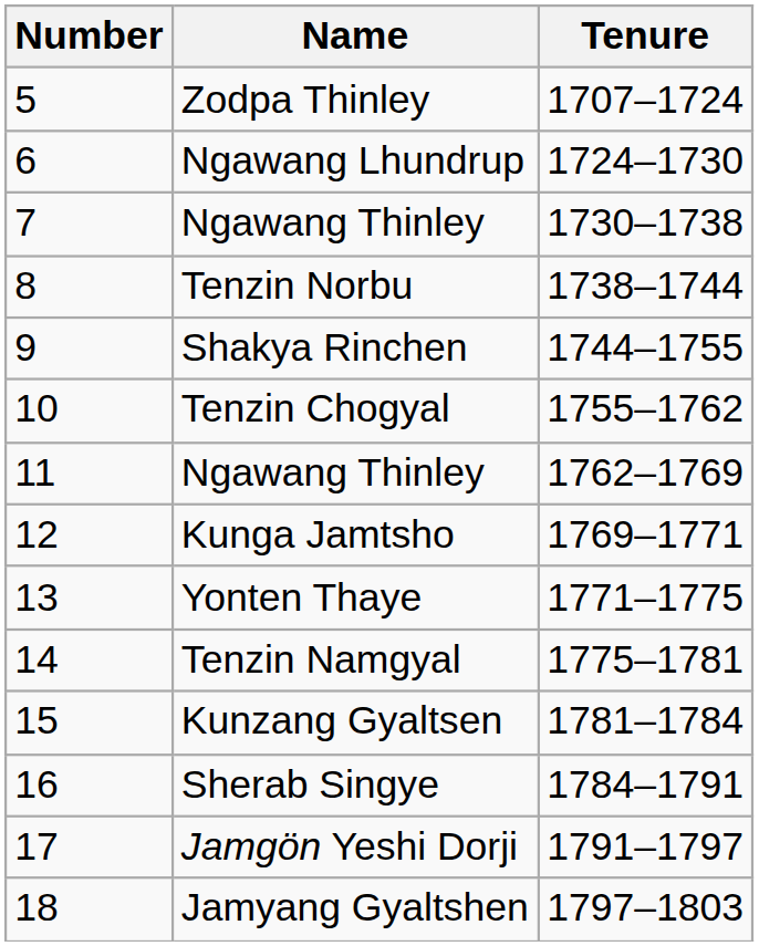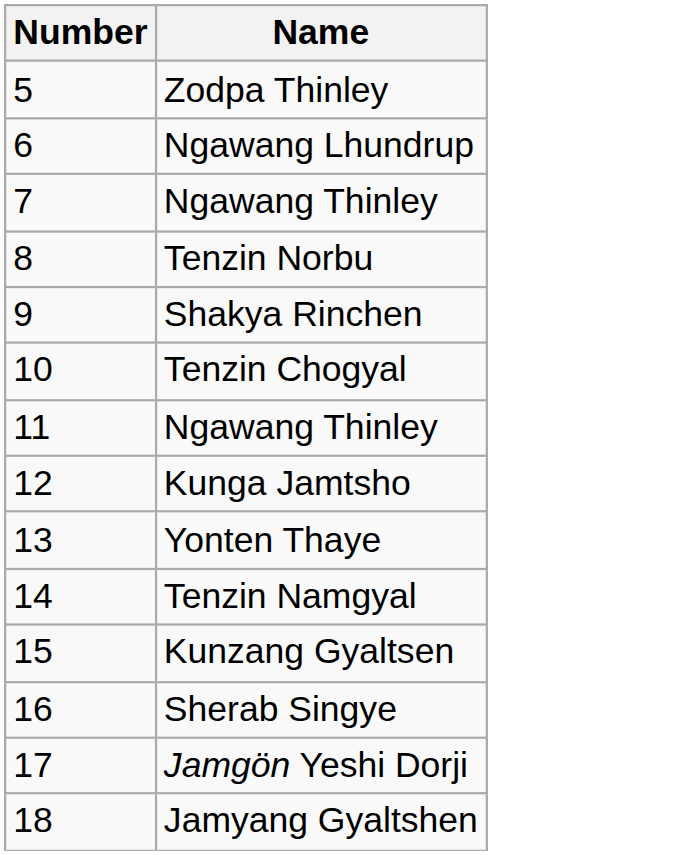 <table class="wikitable">
 <tr ->
 <th>Number</th>
 <th>Name</th>
-<th>Tenure</th>
 </tr>
 <tr ->
 <td>5</td>
 <td>Zodpa Thinley</td>
-<td>1707–1724</td>
 </tr>
 <tr ->
 <td>6</td>
 <td>Ngawang Lhundrup</td>
-<td>1724–1730</td>
 </tr>
 <tr ->
 <td>7</td>
 <td>Ngawang Thinley</td>
-<td>1730–1738</td>
 </tr>
 <tr ->
 <td>8</td>
 <td>Tenzin Norbu</td>
-<td>1738–1744</td>
 </tr>
 <tr ->
 <td>9</td>
 <td>Shakya Rinchen</td>
-<td>1744–1755</td>
 </tr>
 <tr ->
 <td>10</td>
 <td>Tenzin Chogyal</td>
-<td>1755–1762</td>
 </tr>
 <tr ->
 <td>11</td>
 <td>Ngawang Thinley</td>
-<td>1762–1769</td>
 </tr>
 <tr ->
 <td>12</td>
 <td>Kunga Jamtsho</td>
-<td>1769–1771</td>
 </tr>
 <tr ->
 <td>13</td>
 <td>Yonten Thaye</td>
-<td>1771–1775</td>
 </tr>
 <tr ->
 <td>14</td>
 <td>Tenzin Namgyal</td>
-<td>1775–1781</td>
 </tr>
 <tr ->
 <td>15</td>
 <td>Kunzang Gyaltsen</td>
-<td>1781–1784</td>
 </tr>
 <tr ->
 <td>16</td>
 <td>Sherab Singye</td>
-<td>1784–1791</td>
 </tr>
 <tr ->
 <td>17</td>
 <td><em>Jamgön</em> Yeshi Dorji</td>
-<td>1791–1797</td>
 </tr>
 <tr ->
 <td>18</td>
 <td>Jamyang Gyaltshen</td>
-<td>1797–1803</td>
 </tr>
 </table>
